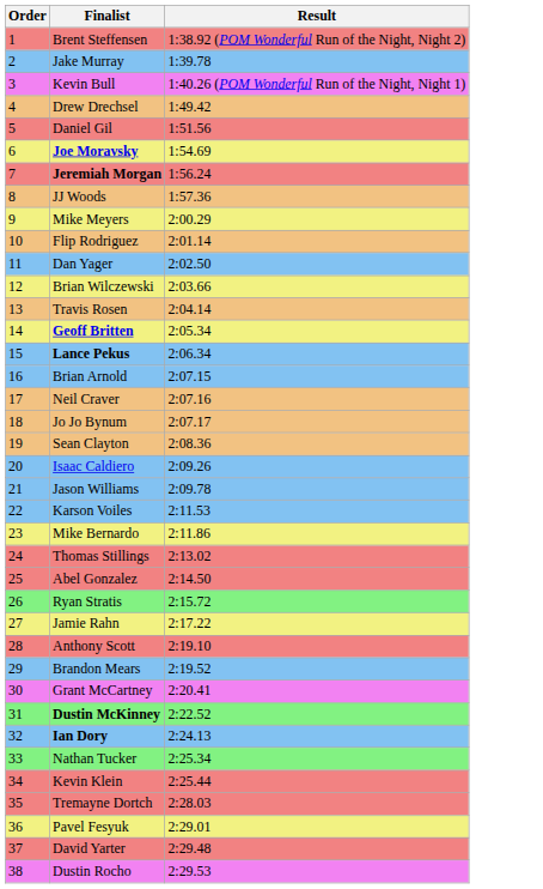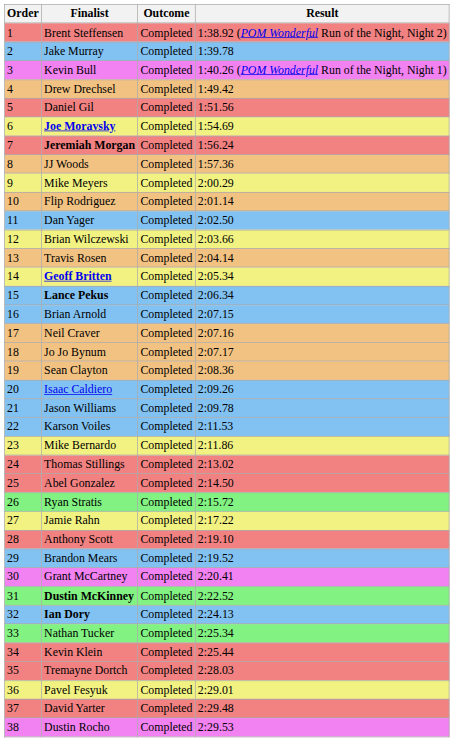 <table class="wikitable sortable">
 <tr>
 <th>Order</th>
 <th>Finalist</th>
+<th>Outcome</th>
 <th>Result</th>
 </tr>
 <tr style="background-color:#f28282">
 <td>1</td>
 <td>Brent Steffensen</td>
+<td>Completed</td>
 <td>1:38.92 (<em><a href='#'>POM Wonderful</a></em> Run of the Night, Night 2)</td>
 </tr>
 <tr style="background-color:#82c2f2">
 <td>2</td>
 <td>Jake Murray</td>
+<td>Completed</td>
 <td>1:39.78</td>
 </tr>
 <tr style="background-color:#f282f2">
 <td>3</td>
 <td>Kevin Bull</td>
+<td>Completed</td>
 <td>1:40.26 (<em><a href='#'>POM Wonderful</a></em> Run of the Night, Night 1)</td>
 </tr>
 <tr style="background-color:#f2c282">
 <td>4</td>
 <td>Drew Drechsel</td>
+<td>Completed</td>
 <td>1:49.42</td>
 </tr>
 <tr style="background-color:#f28282">
 <td>5</td>
 <td>Daniel Gil</td>
+<td>Completed</td>
 <td>1:51.56</td>
 </tr>
 <tr style="background-color:#f2f282">
 <td>6</td>
 <td><strong><a href='#'>Joe Moravsky</a></strong></td>
+<td>Completed</td>
 <td>1:54.69</td>
 </tr>
 <tr style="background-color:#f28282">
 <td>7</td>
 <td><strong>Jeremiah Morgan</strong></td>
+<td>Completed</td>
 <td>1:56.24</td>
 </tr>
 <tr style="background-color:#f2c282">
 <td>8</td>
 <td>JJ Woods</td>
+<td>Completed</td>
 <td>1:57.36</td>
 </tr>
 <tr style="background-color:#f2f282">
 <td>9</td>
 <td>Mike Meyers</td>
+<td>Completed</td>
 <td>2:00.29</td>
 </tr>
 <tr style="background-color:#f2c282">
 <td>10</td>
 <td>Flip Rodriguez</td>
+<td>Completed</td>
 <td>2:01.14</td>
 </tr>
 <tr style="background-color:#82c2f2">
 <td>11</td>
 <td>Dan Yager</td>
+<td>Completed</td>
 <td>2:02.50</td>
 </tr>
 <tr style="background-color:#f2f282">
 <td>12</td>
 <td>Brian Wilczewski</td>
+<td>Completed</td>
 <td>2:03.66</td>
 </tr>
 <tr style="background-color:#f2c282">
 <td>13</td>
 <td>Travis Rosen</td>
+<td>Completed</td>
 <td>2:04.14</td>
 </tr>
 <tr style="background-color:#f2f282">
 <td>14</td>
 <td><strong><a href='#'>Geoff Britten</a></strong></td>
+<td>Completed</td>
 <td>2:05.34</td>
 </tr>
 <tr style="background-color:#82c2f2">
 <td>15</td>
 <td><strong>Lance Pekus</strong></td>
+<td>Completed</td>
 <td>2:06.34</td>
 </tr>
 <tr style="background-color:#82c2f2">
 <td>16</td>
 <td>Brian Arnold</td>
+<td>Completed</td>
 <td>2:07.15</td>
 </tr>
 <tr style="background-color:#f2c282">
 <td>17</td>
 <td>Neil Craver</td>
+<td>Completed</td>
 <td>2:07.16</td>
 </tr>
 <tr style="background-color:#f2c282">
 <td>18</td>
 <td>Jo Jo Bynum</td>
+<td>Completed</td>
 <td>2:07.17</td>
 </tr>
 <tr style="background-color:#f2c282">
 <td>19</td>
 <td>Sean Clayton</td>
+<td>Completed</td>
 <td>2:08.36</td>
 </tr>
 <tr style="background-color:#82c2f2">
 <td>20</td>
 <td><a href='#'>Isaac Caldiero</a></td>
+<td>Completed</td>
 <td>2:09.26</td>
 </tr>
 <tr style="background-color:#82c2f2">
 <td>21</td>
 <td>Jason Williams</td>
+<td>Completed</td>
 <td>2:09.78</td>
 </tr>
 <tr style="background-color:#82c2f2">
 <td>22</td>
 <td>Karson Voiles</td>
+<td>Completed</td>
 <td>2:11.53</td>
 </tr>
 <tr style="background-color:#f2f282">
 <td>23</td>
 <td>Mike Bernardo</td>
+<td>Completed</td>
 <td>2:11.86</td>
 </tr>
 <tr style="background-color:#f28282">
 <td>24</td>
 <td>Thomas Stillings</td>
+<td>Completed</td>
 <td>2:13.02</td>
 </tr>
 <tr style="background-color:#f28282">
 <td>25</td>
 <td>Abel Gonzalez</td>
+<td>Completed</td>
 <td>2:14.50</td>
 </tr>
 <tr style="background-color:#82f282">
 <td>26</td>
 <td>Ryan Stratis</td>
+<td>Completed</td>
 <td>2:15.72</td>
 </tr>
 <tr style="background-color:#f2f282">
 <td>27</td>
 <td>Jamie Rahn</td>
+<td>Completed</td>
 <td>2:17.22</td>
 </tr>
 <tr style="background-color:#f28282">
 <td>28</td>
 <td>Anthony Scott</td>
+<td>Completed</td>
 <td>2:19.10</td>
 </tr>
 <tr style="background-color:#82c2f2">
 <td>29</td>
 <td>Brandon Mears</td>
+<td>Completed</td>
 <td>2:19.52</td>
 </tr>
 <tr style="background-color:#f282f2">
 <td>30</td>
 <td>Grant McCartney</td>
+<td>Completed</td>
 <td>2:20.41</td>
 </tr>
 <tr style="background-color:#82f282">
 <td>31</td>
 <td><strong>Dustin McKinney</strong></td>
+<td>Completed</td>
 <td>2:22.52</td>
 </tr>
 <tr style="background-color:#82c2f2">
 <td>32</td>
 <td><strong>Ian Dory</strong></td>
+<td>Completed</td>
 <td>2:24.13</td>
 </tr>
 <tr style="background-color:#82f282">
 <td>33</td>
 <td>Nathan Tucker</td>
+<td>Completed</td>
 <td>2:25.34</td>
 </tr>
 <tr style="background-color:#f28282">
 <td>34</td>
 <td>Kevin Klein</td>
+<td>Completed</td>
 <td>2:25.44</td>
 </tr>
 <tr style="background-color:#f28282">
 <td>35</td>
 <td>Tremayne Dortch</td>
+<td>Completed</td>
 <td>2:28.03</td>
 </tr>
 <tr style="background-color:#f2f282">
 <td>36</td>
 <td>Pavel Fesyuk</td>
+<td>Completed</td>
 <td>2:29.01</td>
 </tr>
 <tr style="background-color:#f28282">
 <td>37</td>
 <td>David Yarter</td>
+<td>Completed</td>
 <td>2:29.48</td>
 </tr>
 <tr style="background-color:#f282f2">
 <td>38</td>
 <td>Dustin Rocho</td>
+<td>Completed</td>
 <td>2:29.53</td>
 </tr>
 </table>
